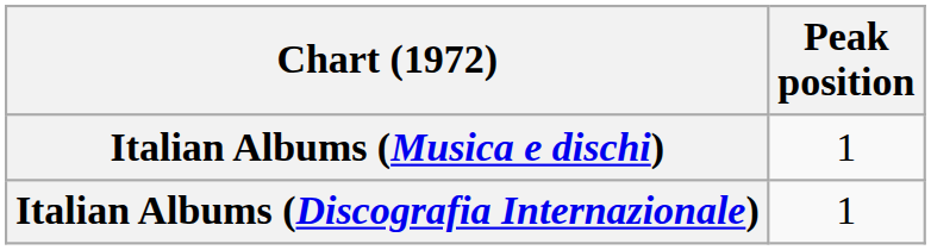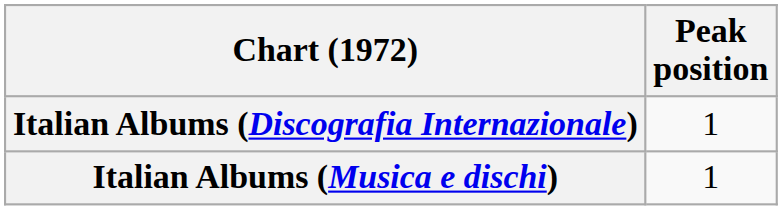 <table class="wikitable plainrowheaders" style="text-align:center">
 <tr>
 <th scope="col">Chart (1972)</th>
 <th scope="col">Peak<br>position</th>
 </tr>
 <tr>
+<th scope="row">Italian Albums (<em><a href='#'>Discografia Internazionale</a></em>)</th>
+<td>1</td>
+</tr>
+<tr>
 <th scope="row">Italian Albums (<em><a href='#'>Musica e dischi</a></em>)</th>
 <td>1</td>
 </tr>
-<tr>
-<th scope="row">Italian Albums (<em><a href='#'>Discografia Internazionale</a></em>)</th>
-<td>1</td>
-</tr>
 </table>
